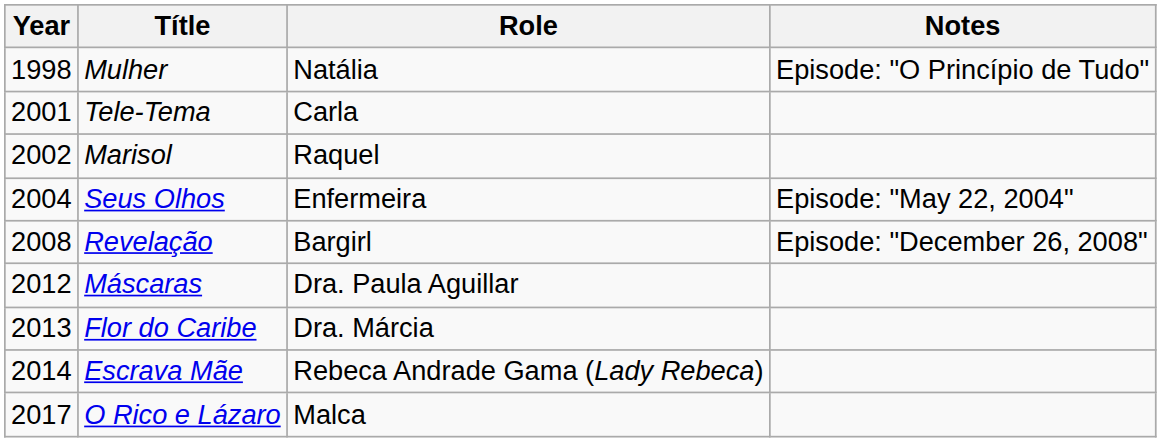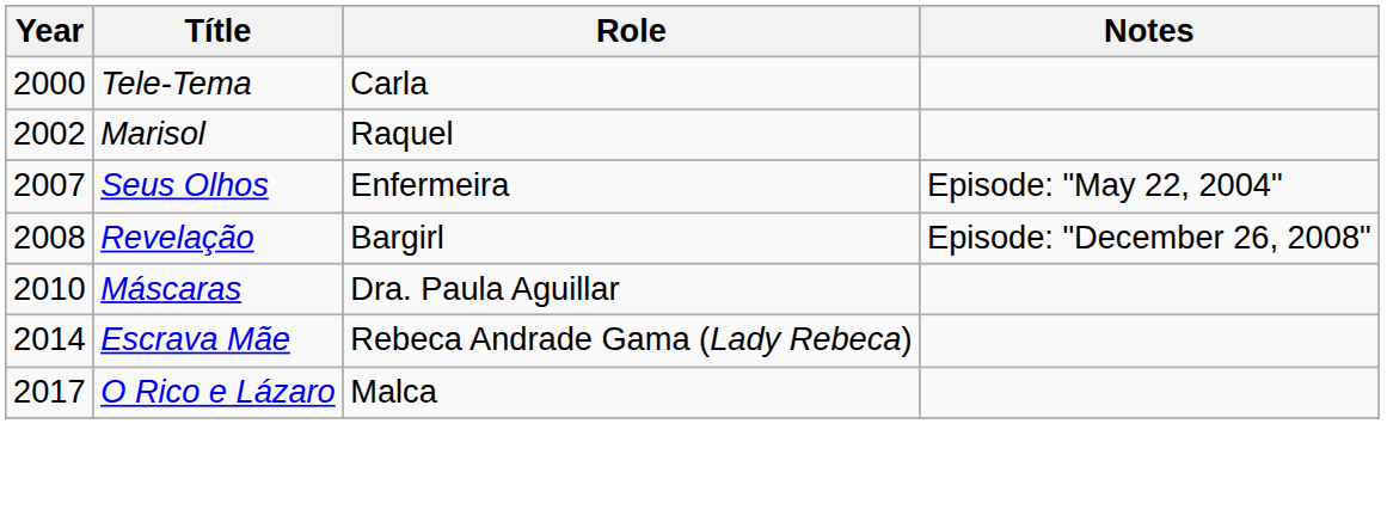 <table class="wikitable">
 <tr>
 <th>Year</th>
 <th>Títle</th>
 <th>Role</th>
 <th>Notes</th>
 </tr>
 <tr>
-<td>1998</td>
-<td><em>Mulher</em></td>
-<td>Natália</td>
-<td>Episode: "O Princípio de Tudo"</td>
-</tr>
-<tr>
-<td>2001</td>
+<td>2000</td>
 <td><em>Tele-Tema</em></td>
 <td>Carla</td>
 <td></td>
 </tr>
 <tr>
 <td>2002</td>
 <td><em>Marisol</em></td>
 <td>Raquel</td>
 <td></td>
 </tr>
 <tr>
-<td>2004</td>
+<td>2007</td>
 <td><em><a href='#'>Seus Olhos</a></em></td>
 <td>Enfermeira</td>
 <td>Episode: "May 22, 2004"</td>
 </tr>
 <tr>
 <td>2008</td>
 <td><em><a href='#'>Revelação</a></em></td>
 <td>Bargirl</td>
 <td>Episode: "December 26, 2008"</td>
 </tr>
 <tr>
-<td>2012</td>
+<td>2010</td>
 <td><em><a href='#'>Máscaras</a></em></td>
 <td>Dra. Paula Aguillar</td>
-<td></td>
-</tr>
-<tr>
-<td>2013</td>
-<td><em><a href='#'>Flor do Caribe</a></em></td>
-<td>Dra. Márcia</td>
 <td></td>
 </tr>
 <tr>
 <td>2014</td>
 <td><em><a href='#'>Escrava Mãe</a></em></td>
 <td>Rebeca Andrade Gama (<em>Lady Rebeca</em>)</td>
 <td></td>
 </tr>
 <tr>
 <td>2017</td>
 <td><em><a href='#'>O Rico e Lázaro</a></em></td>
 <td>Malca</td>
 <td></td>
 </tr>
 </table>
